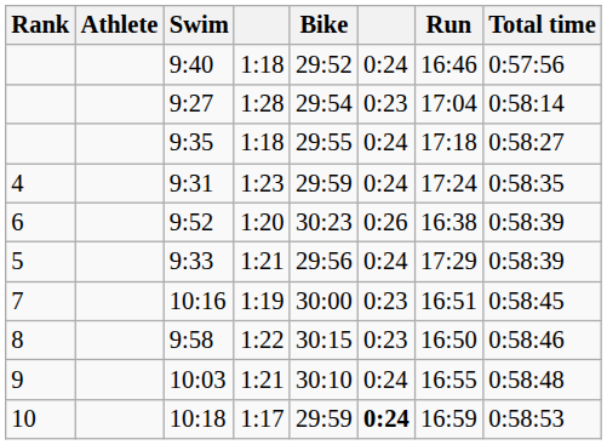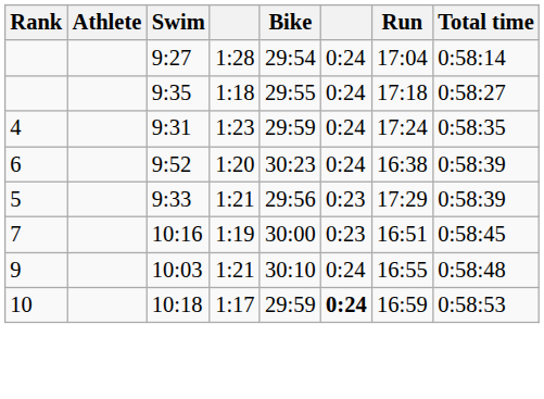 <table class="wikitable sortable">
 <tr>
 <th>Rank</th>
 <th>Athlete</th>
 <th>Swim</th>
 <th></th>
 <th>Bike</th>
 <th></th>
 <th>Run</th>
 <th>Total time</th>
 </tr>
 <tr>
 <td></td>
 <td></td>
-<td>9:40</td>
-<td>1:18</td>
-<td>29:52</td>
-<td>0:24</td>
-<td>16:46</td>
-<td>0:57:56</td>
-</tr>
-<tr>
-<td></td>
-<td></td>
 <td>9:27</td>
 <td>1:28</td>
 <td>29:54</td>
-<td>0:23</td>
+<td>0:24</td>
 <td>17:04</td>
 <td>0:58:14</td>
 </tr>
 <tr>
 <td></td>
 <td></td>
 <td>9:35</td>
 <td>1:18</td>
 <td>29:55</td>
 <td>0:24</td>
 <td>17:18</td>
 <td>0:58:27</td>
 </tr>
 <tr>
 <td>4</td>
 <td></td>
 <td>9:31</td>
 <td>1:23</td>
 <td>29:59</td>
 <td>0:24</td>
 <td>17:24</td>
 <td>0:58:35</td>
 </tr>
 <tr>
 <td>6</td>
 <td></td>
 <td>9:52</td>
 <td>1:20</td>
 <td>30:23</td>
-<td>0:26</td>
+<td>0:24</td>
 <td>16:38</td>
 <td>0:58:39</td>
 </tr>
 <tr>
 <td>5</td>
 <td></td>
 <td>9:33</td>
 <td>1:21</td>
 <td>29:56</td>
-<td>0:24</td>
+<td>0:23</td>
 <td>17:29</td>
 <td>0:58:39</td>
 </tr>
 <tr>
 <td>7</td>
 <td></td>
 <td>10:16</td>
 <td>1:19</td>
 <td>30:00</td>
 <td>0:23</td>
 <td>16:51</td>
 <td>0:58:45</td>
-</tr>
-<tr>
-<td>8</td>
-<td></td>
-<td>9:58</td>
-<td>1:22</td>
-<td>30:15</td>
-<td>0:23</td>
-<td>16:50</td>
-<td>0:58:46</td>
 </tr>
 <tr>
 <td>9</td>
 <td></td>
 <td>10:03</td>
 <td>1:21</td>
 <td>30:10</td>
 <td>0:24</td>
 <td>16:55</td>
 <td>0:58:48</td>
 </tr>
 <tr>
 <td>10</td>
 <td></td>
 <td>10:18</td>
 <td>1:17</td>
 <td>29:59</td>
 <td><strong>0:24</strong></td>
 <td>16:59</td>
 <td>0:58:53</td>
 </tr>
 </table>
